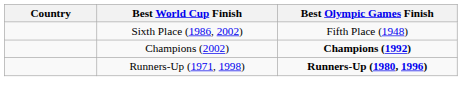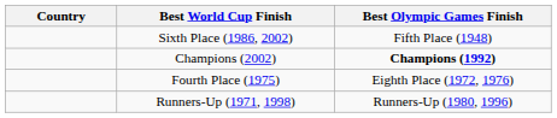 <table class="wikitable">
 <tr>
 <th style="width:125px;">Country</th>
 <th style="width:250px;">Best <a href='#'>World Cup</a> Finish</th>
 <th style="width:250px;">Best <a href='#'>Olympic Games</a> Finish</th>
 </tr>
 <tr style="text-align:center;">
 <td style="text-align:left;"></td>
 <td>Sixth Place (<a href='#'>1986</a>, <a href='#'>2002</a>)</td>
 <td>Fifth Place (<a href='#'>1948</a>)</td>
 </tr>
 <tr style="text-align:center;">
 <td style="text-align:left;"></td>
 <td>Champions (<a href='#'>2002</a>)</td>
 <td><strong>Champions (<a href='#'>1992</a>)</strong></td>
 </tr>
 <tr style="text-align:center;">
 <td style="text-align:left;"></td>
+<td>Fourth Place (<a href='#'>1975</a>)</td>
+<td>Eighth Place (<a href='#'>1972</a>, <a href='#'>1976</a>)</td>
+</tr>
+<tr style="text-align:center;">
+<td style="text-align:left;"></td>
 <td>Runners-Up (<a href='#'>1971</a>, <a href='#'>1998</a>)</td>
-<td><strong>Runners-Up (<a href='#'>1980</a>, <a href='#'>1996</a>)</strong></td>
+<td>Runners-Up (<a href='#'>1980</a>, <a href='#'>1996</a>)</td>
 </tr>
 </table>
